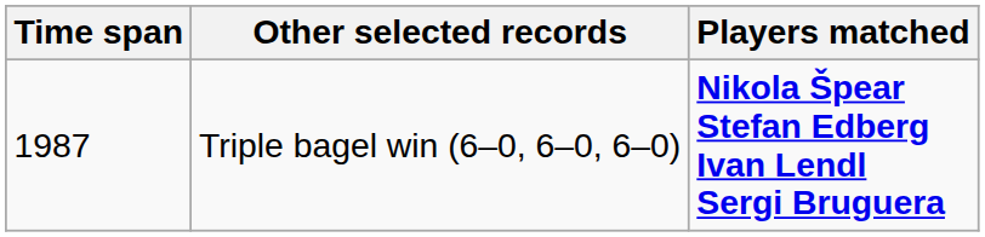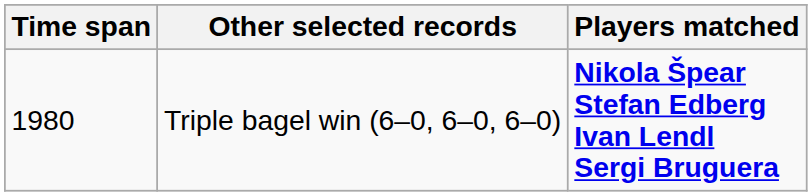 <table class="wikitable">
 <tr>
 <th>Time span</th>
 <th>Other selected records</th>
 <th>Players matched</th>
 </tr>
 <tr>
-<td>1987</td>
+<td>1980</td>
 <td>Triple bagel win (6–0, 6–0, 6–0)</td>
 <td><strong><a href='#'>Nikola Špear</a><br><a href='#'>Stefan Edberg</a><br><a href='#'>Ivan Lendl</a><br><a href='#'>Sergi Bruguera</a></strong></td>
 </tr>
 </table>
